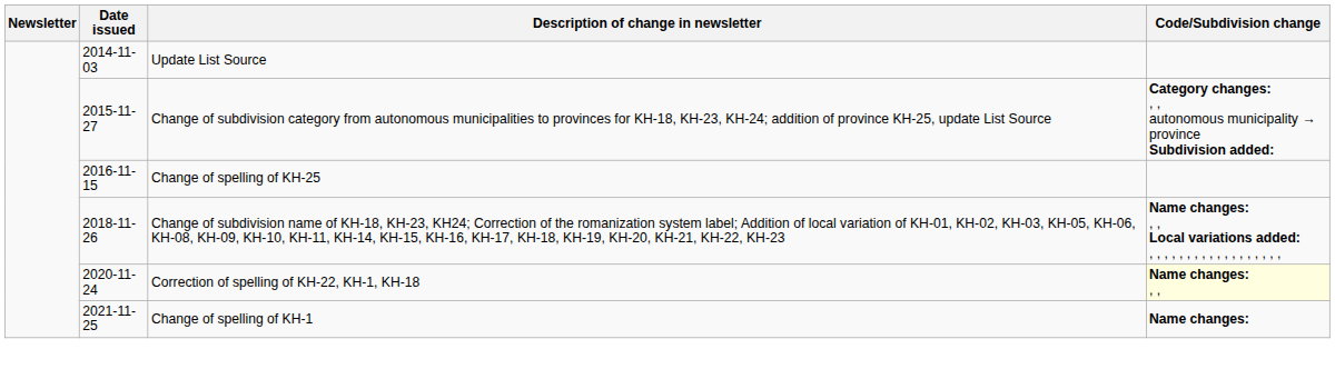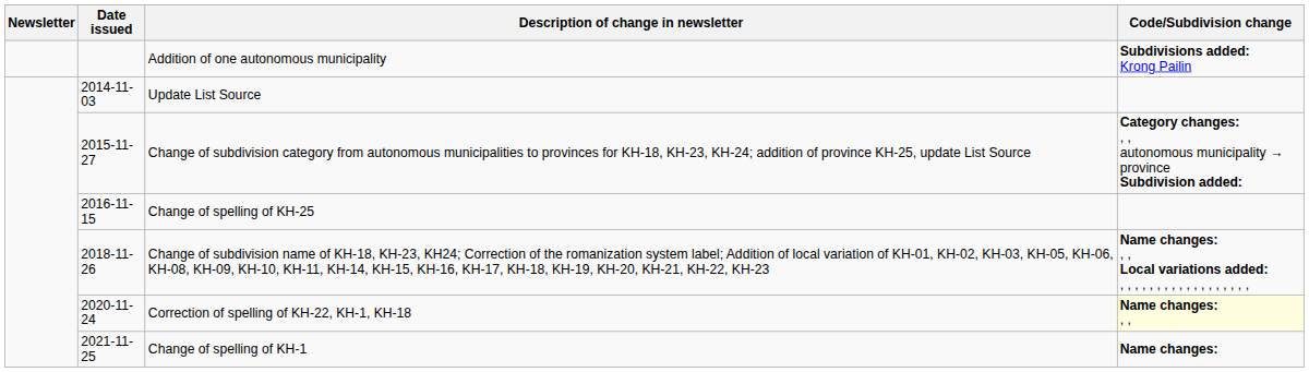 <table class="wikitable">
 <tr>
 <th>Newsletter</th>
 <th>Date issued</th>
 <th>Description of change in newsletter</th>
 <th>Code/Subdivision change</th>
+</tr>
+<tr>
+<td id="I-4"></td>
+<td></td>
+<td>Addition of one autonomous municipality</td>
+<td style=white-space:nowrap><strong>Subdivisions added:</strong><br>  <a href='#'>Krong Pailin</a></td>
 </tr>
 <tr>
 <td rowspan="6"></td>
 <td>2014-11-03</td>
 <td>Update List Source</td>
 <td></td>
 </tr>
 <tr>
 <td>2015-11-27</td>
 <td>Change of subdivision category from autonomous municipalities to provinces for KH-18, KH-23, KH-24; addition of province KH-25, update List Source</td>
 <td><strong>Category changes:</strong><br>, , <br>autonomous municipality → province<br><strong>Subdivision added:</strong><br></td>
 </tr>
 <tr>
 <td>2016-11-15</td>
 <td>Change of spelling of KH-25</td>
 <td></td>
 </tr>
 <tr>
 <td>2018-11-26</td>
 <td>Change of subdivision name of KH-18, KH-23, KH24; Correction of the romanization system label; Addition of local variation of KH-01, KH-02, KH-03, KH-05, KH-06, KH-08, KH-09, KH-10, KH-11, KH-14, KH-15, KH-16, KH-17, KH-18, KH-19, KH-20, KH-21, KH-22, KH-23</td>
 <td><strong>Name changes:</strong><br>, , <br><strong>Local variations added:</strong><br>, , , , , , , , , , , , , , , , , , </td>
 </tr>
 <tr>
 <td>2020-11-24</td>
 <td>Correction of spelling of KH-22, KH-1, KH-18</td>
 <td style="background: lightyellow;"><strong>Name changes:</strong><br>, , </td>
 </tr>
 <tr>
 <td>2021-11-25</td>
 <td>Change of spelling of KH-1</td>
 <td><strong>Name changes:</strong><br></td>
 </tr>
 </table>
